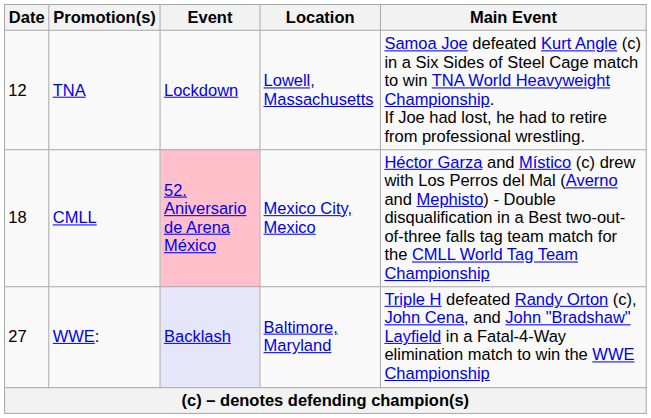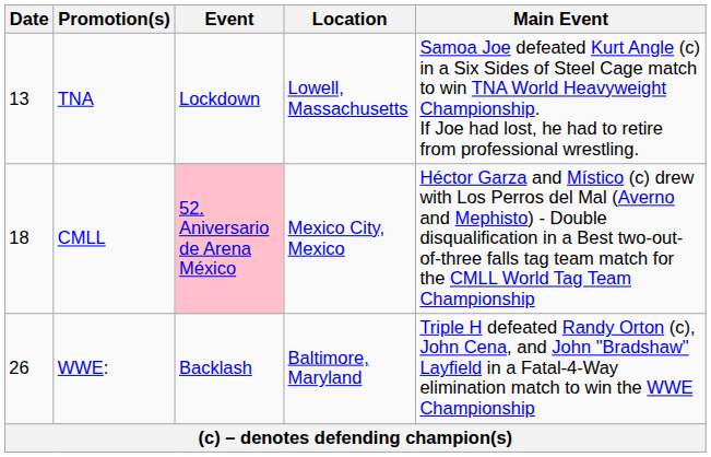 <table class="wikitable" style="width:100%;">
 <tr>
 <th width=5%>Date</th>
 <th width=5%>Promotion(s)</th>
 <th width=15%>Event</th>
 <th width=15%>Location</th>
 <th width=40%>Main Event</th>
 </tr>
 <tr>
-<td>12</td>
+<td>13</td>
 <td><a href='#'>TNA</a></td>
 <td><a href='#'>Lockdown</a></td>
 <td><a href='#'>Lowell, Massachusetts</a></td>
 <td><a href='#'>Samoa Joe</a> defeated <a href='#'>Kurt Angle</a> (c) in a Six Sides of Steel Cage match to win <a href='#'>TNA World Heavyweight Championship</a>. <br>If Joe had lost, he had to retire from professional wrestling.</td>
 </tr>
 <tr>
 <td>18</td>
 <td><a href='#'>CMLL</a></td>
 <td style="background: pink;"><a href='#'>52. Aniversario de Arena México</a></td>
 <td><a href='#'>Mexico City, Mexico</a></td>
 <td><a href='#'>Héctor Garza</a> and <a href='#'>Místico</a> (c) drew with Los Perros del Mal (<a href='#'>Averno</a> and <a href='#'>Mephisto</a>) - Double disqualification in a Best two-out-of-three falls tag team match for the <a href='#'>CMLL World Tag Team Championship</a></td>
 </tr>
 <tr>
-<td>27</td>
+<td>26</td>
 <td><a href='#'>WWE</a>:<br></td>
-<td style="background: lavender;"><a href='#'>Backlash</a></td>
+<td><a href='#'>Backlash</a></td>
 <td><a href='#'>Baltimore, Maryland</a></td>
 <td><a href='#'>Triple H</a> defeated <a href='#'>Randy Orton</a> (c), <a href='#'>John Cena</a>, and <a href='#'>John "Bradshaw" Layfield</a> in a Fatal-4-Way elimination match to win the <a href='#'>WWE Championship</a></td>
 </tr>
 <tr>
 <th colspan="6">(c) – denotes defending champion(s)</th>
 </tr>
 </table>
